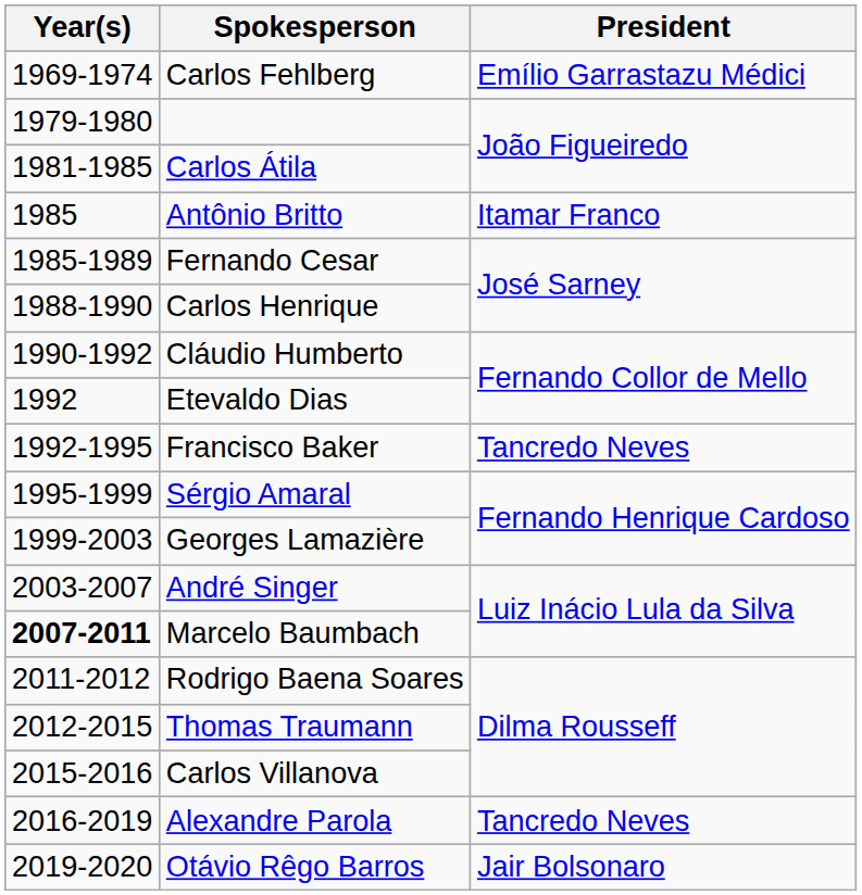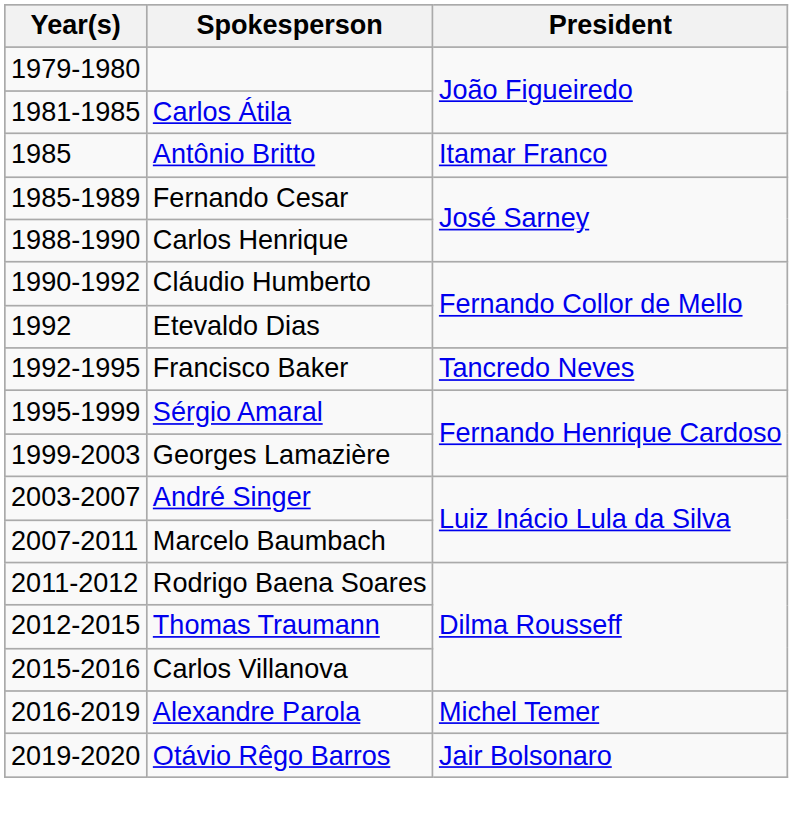 <table class="wikitable">
 <tr>
 <th>Year(s)</th>
 <th>Spokesperson</th>
 <th>President</th>
-</tr>
-<tr>
-<td>1969-1974</td>
-<td>Carlos Fehlberg</td>
-<td><a href='#'>Emílio Garrastazu Médici</a></td>
 </tr>
 <tr>
 <td>1979-1980</td>
 <td></td>
 <td rowspan="2"><a href='#'>João Figueiredo</a></td>
 </tr>
 <tr>
 <td>1981-1985</td>
 <td><a href='#'>Carlos Átila</a></td>
 </tr>
 <tr>
 <td>1985</td>
 <td><a href='#'>Antônio Britto</a></td>
 <td><a href='#'>Itamar Franco</a></td>
 </tr>
 <tr>
 <td>1985-1989</td>
 <td>Fernando Cesar</td>
 <td rowspan="2"><a href='#'>José Sarney</a></td>
 </tr>
 <tr>
 <td>1988-1990</td>
 <td>Carlos Henrique</td>
 </tr>
 <tr>
 <td>1990-1992</td>
 <td>Cláudio Humberto</td>
 <td rowspan="2"><a href='#'>Fernando Collor de Mello</a></td>
 </tr>
 <tr>
 <td>1992</td>
 <td>Etevaldo Dias</td>
 </tr>
 <tr>
 <td>1992-1995</td>
 <td>Francisco Baker</td>
 <td><a href='#'>Tancredo Neves</a></td>
 </tr>
 <tr>
 <td>1995-1999</td>
 <td><a href='#'>Sérgio Amaral</a></td>
 <td rowspan="2"><a href='#'>Fernando Henrique Cardoso</a></td>
 </tr>
 <tr>
 <td>1999-2003</td>
 <td>Georges Lamazière</td>
 </tr>
 <tr>
 <td>2003-2007</td>
 <td><a href='#'>André Singer</a></td>
 <td rowspan="2"><a href='#'>Luiz Inácio Lula da Silva</a></td>
 </tr>
 <tr>
-<td><strong>2007-2011</strong></td>
+<td>2007-2011</td>
 <td>Marcelo Baumbach</td>
 </tr>
 <tr>
 <td>2011-2012</td>
 <td>Rodrigo Baena Soares</td>
 <td rowspan="3"><a href='#'>Dilma Rousseff</a></td>
 </tr>
 <tr>
 <td>2012-2015</td>
 <td><a href='#'>Thomas Traumann</a></td>
 </tr>
 <tr>
 <td>2015-2016</td>
 <td>Carlos Villanova</td>
 </tr>
 <tr>
 <td>2016-2019</td>
 <td><a href='#'>Alexandre Parola</a></td>
-<td><a href='#'>Tancredo Neves</a></td>
+<td><a href='#'>Michel Temer</a></td>
 </tr>
 <tr>
 <td>2019-2020</td>
 <td><a href='#'>Otávio Rêgo Barros</a></td>
 <td><a href='#'>Jair Bolsonaro</a></td>
 </tr>
 </table>
